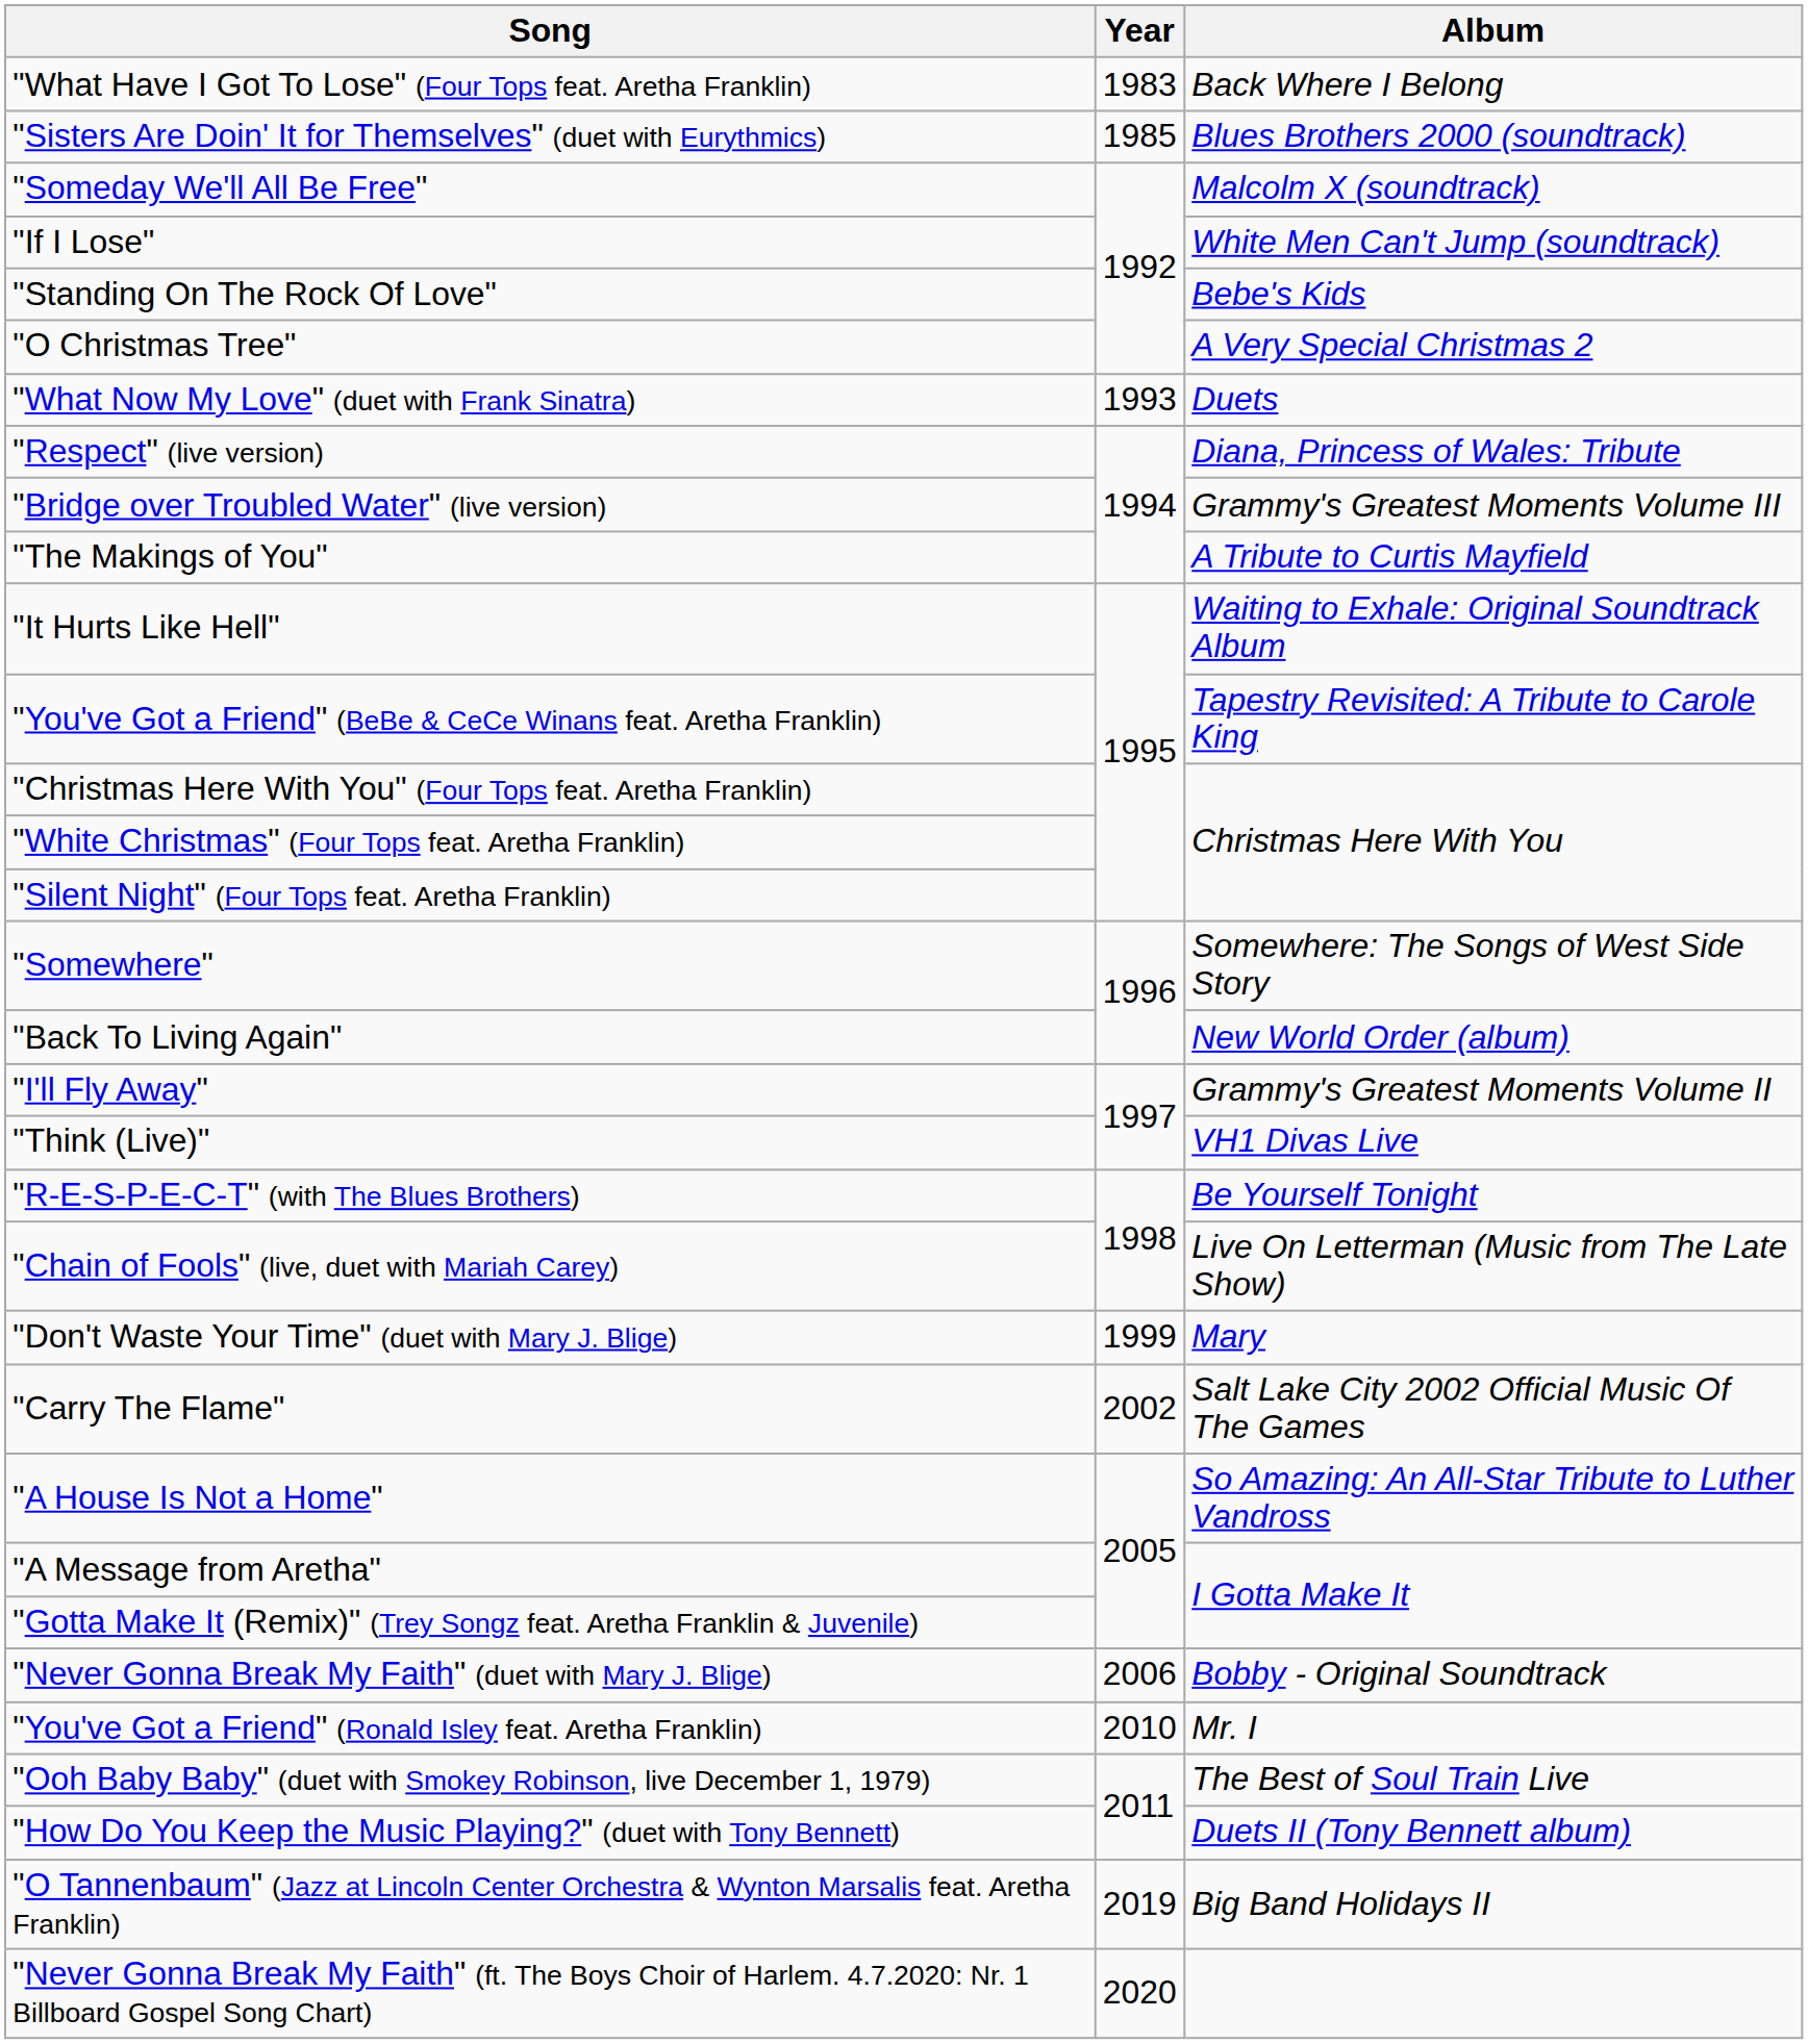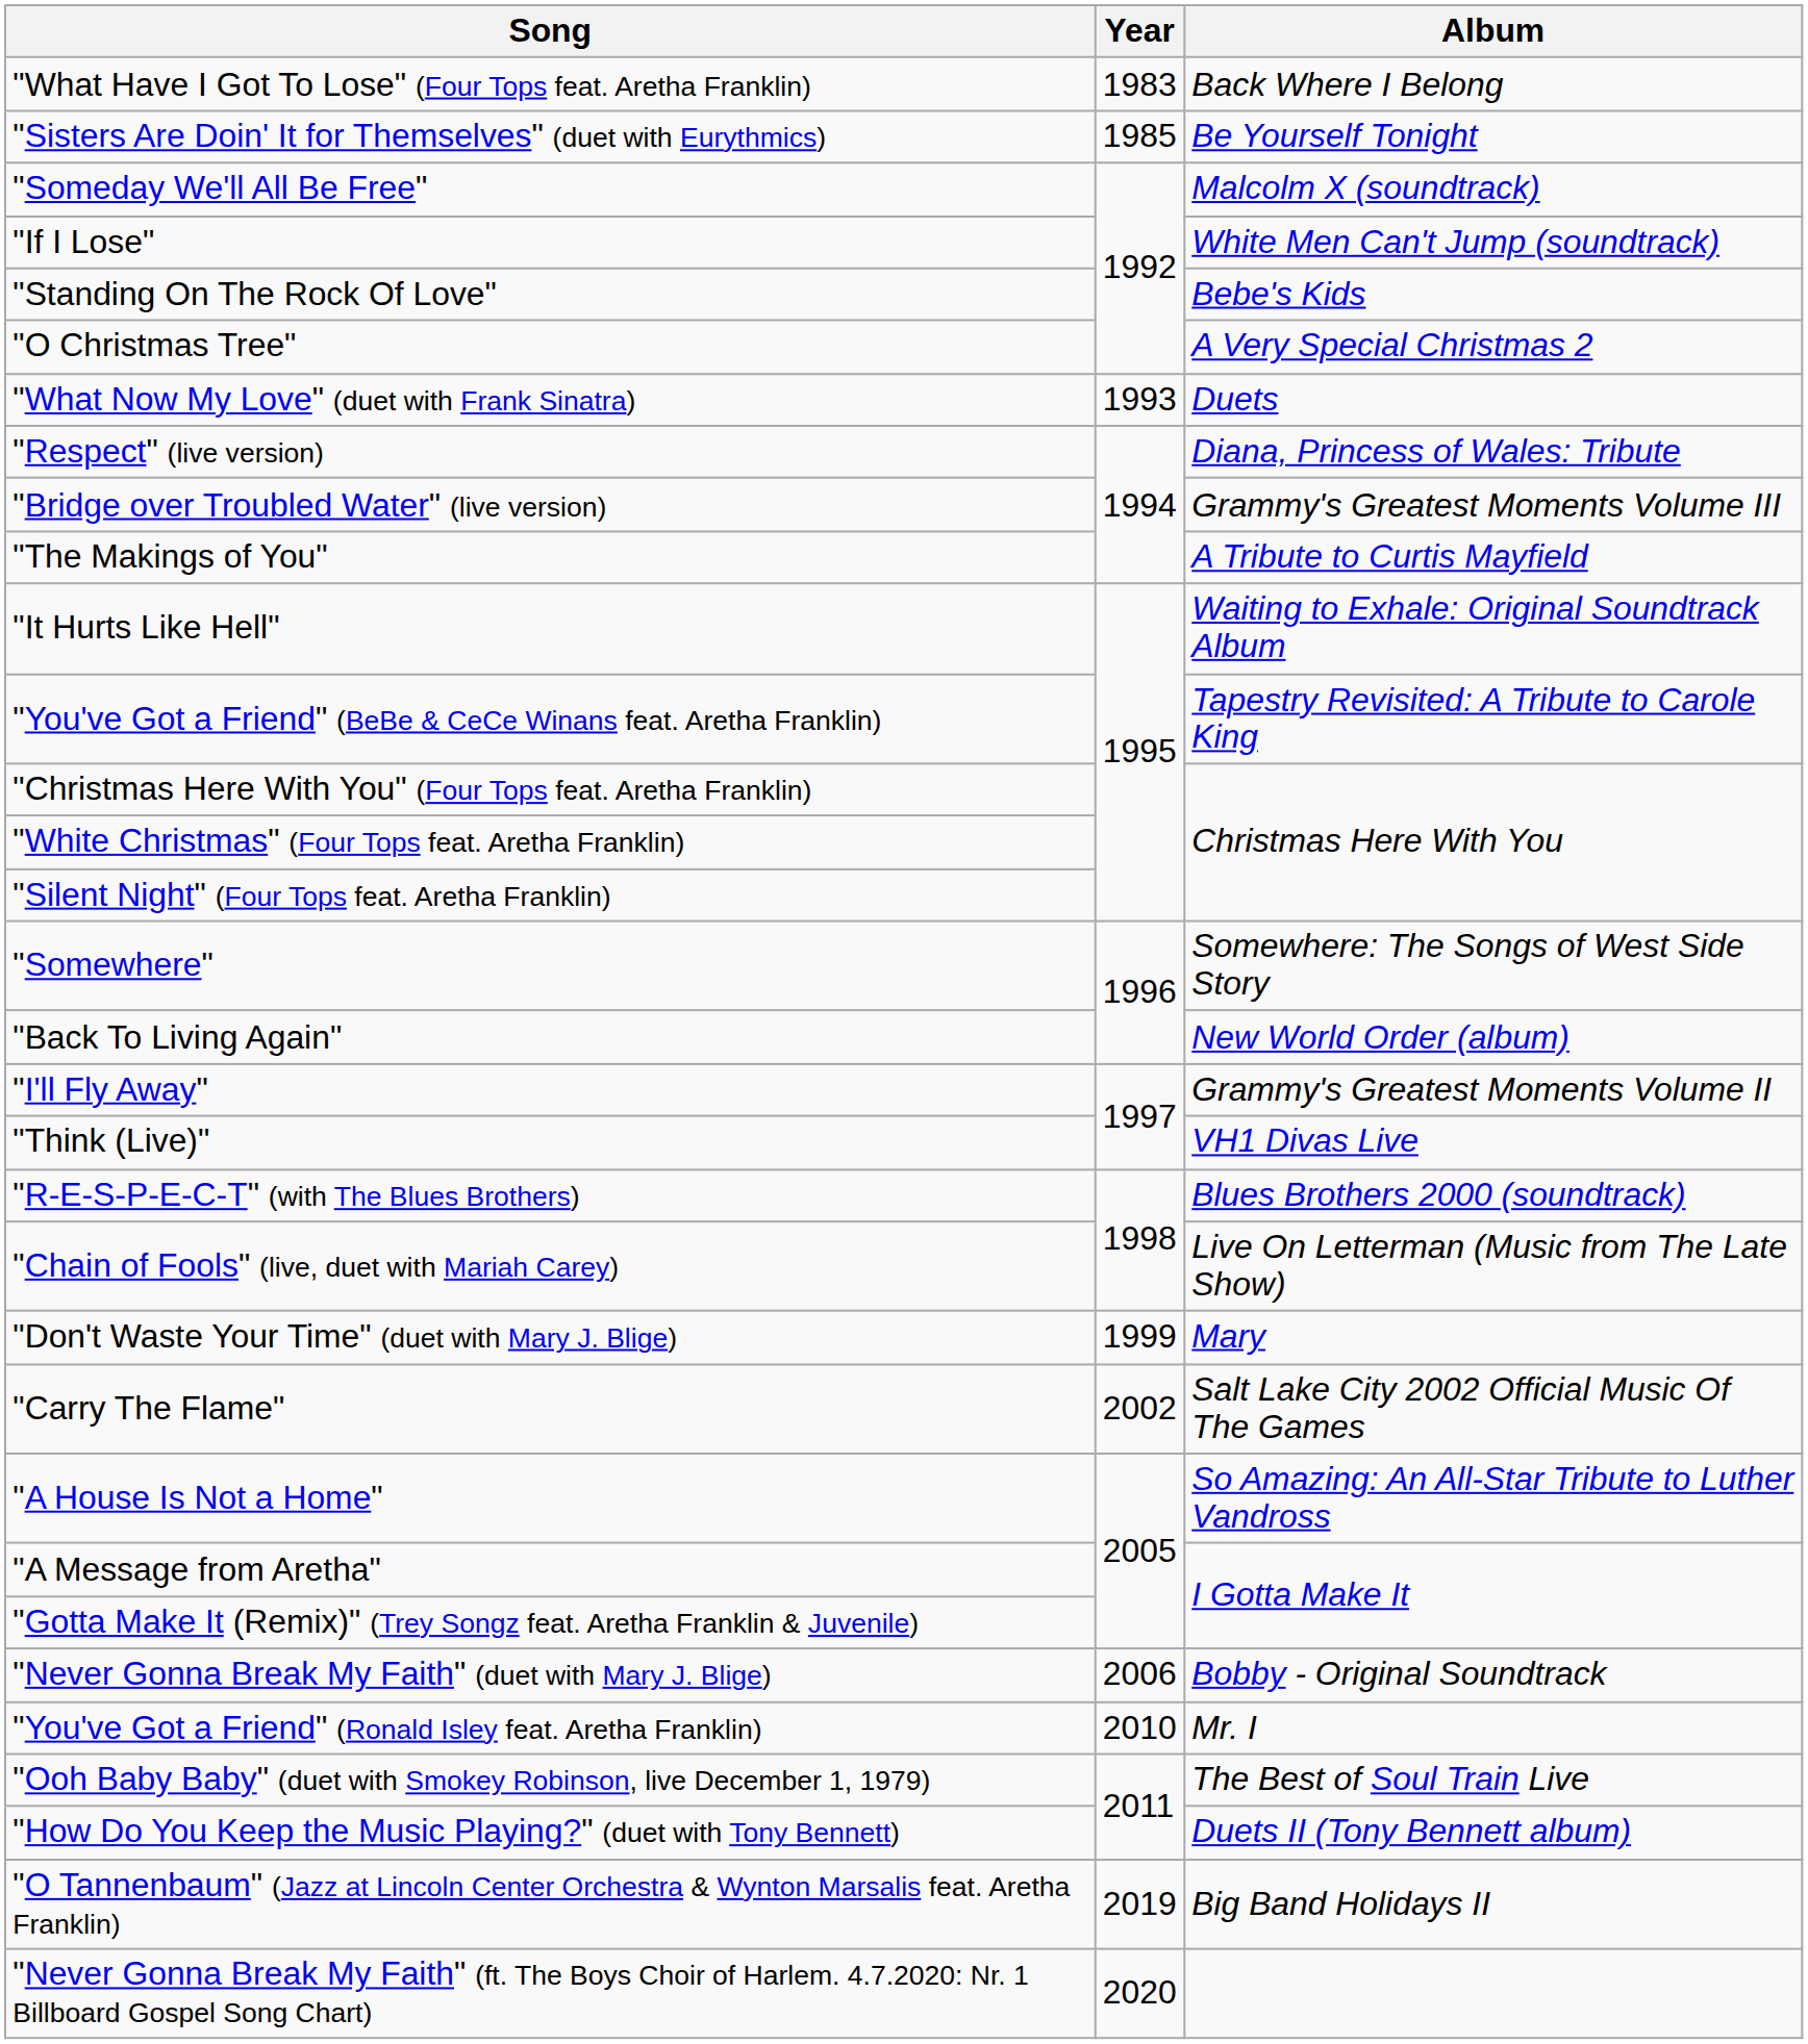 <table class="wikitable">
 <tr>
 <th>Song</th>
 <th>Year</th>
 <th>Album</th>
 </tr>
 <tr>
 <td>"What Have I Got To Lose" <small>(<a href='#'>Four Tops</a> feat. Aretha Franklin)</small></td>
 <td>1983</td>
 <td><em>Back Where I Belong</em></td>
 </tr>
 <tr>
 <td>"<a href='#'>Sisters Are Doin' It for Themselves</a>" <small>(duet with <a href='#'>Eurythmics</a>)</small></td>
 <td>1985</td>
-<td><em><a href='#'>Blues Brothers 2000 (soundtrack)</a></em></td>
+<td><em><a href='#'>Be Yourself Tonight</a></em></td>
 </tr>
 <tr>
 <td>"<a href='#'>Someday We'll All Be Free</a>"</td>
 <td rowspan="4">1992</td>
 <td><em><a href='#'>Malcolm X (soundtrack)</a></em></td>
 </tr>
 <tr>
 <td>"If I Lose"</td>
 <td><em><a href='#'>White Men Can't Jump (soundtrack)</a></em></td>
 </tr>
 <tr>
 <td>"Standing On The Rock Of Love"</td>
 <td><em><a href='#'>Bebe's Kids</a></em></td>
 </tr>
 <tr>
 <td>"O Christmas Tree"</td>
 <td><em><a href='#'>A Very Special Christmas 2</a></em></td>
 </tr>
 <tr>
 <td>"<a href='#'>What Now My Love</a>" <small>(duet with <a href='#'>Frank Sinatra</a>)</small></td>
 <td>1993</td>
 <td><em><a href='#'>Duets</a></em></td>
 </tr>
 <tr>
 <td>"<a href='#'>Respect</a>" <small>(live version)</small></td>
 <td rowspan="3">1994</td>
 <td><em><a href='#'>Diana, Princess of Wales: Tribute</a></em></td>
 </tr>
 <tr>
 <td>"<a href='#'>Bridge over Troubled Water</a>" <small>(live version)</small></td>
 <td><em>Grammy's Greatest Moments Volume III</em></td>
 </tr>
 <tr>
 <td>"The Makings of You"</td>
 <td><em><a href='#'>A Tribute to Curtis Mayfield</a></em></td>
 </tr>
 <tr>
 <td>"It Hurts Like Hell"</td>
 <td rowspan="5">1995</td>
 <td><em><a href='#'>Waiting to Exhale: Original Soundtrack Album</a></em></td>
 </tr>
 <tr>
 <td>"<a href='#'>You've Got a Friend</a>" <small>(<a href='#'>BeBe & CeCe Winans</a> feat. Aretha Franklin)</small></td>
 <td><em><a href='#'>Tapestry Revisited: A Tribute to Carole King</a></em></td>
 </tr>
 <tr>
 <td>"Christmas Here With You" <small>(<a href='#'>Four Tops</a> feat. Aretha Franklin)</small></td>
 <td rowspan="3"><em>Christmas Here With You</em></td>
 </tr>
 <tr>
 <td>"<a href='#'>White Christmas</a>" <small>(<a href='#'>Four Tops</a> feat. Aretha Franklin)</small></td>
 </tr>
 <tr>
 <td>"<a href='#'>Silent Night</a>" <small>(<a href='#'>Four Tops</a> feat. Aretha Franklin)</small></td>
 </tr>
 <tr>
 <td>"<a href='#'>Somewhere</a>"</td>
 <td rowspan="2">1996</td>
 <td><em>Somewhere: The Songs of West Side Story</em></td>
 </tr>
 <tr>
 <td>"Back To Living Again"</td>
 <td><em><a href='#'>New World Order (album)</a></em></td>
 </tr>
 <tr>
 <td>"<a href='#'>I'll Fly Away</a>"</td>
 <td rowspan="2">1997</td>
 <td><em>Grammy's Greatest Moments Volume II</em></td>
 </tr>
 <tr>
 <td>"Think (Live)"</td>
 <td><em><a href='#'>VH1 Divas Live</a></em></td>
 </tr>
 <tr>
 <td>"<a href='#'>R-E-S-P-E-C-T</a>" <small>(with <a href='#'>The Blues Brothers</a>)</small></td>
 <td rowspan="2">1998</td>
-<td><em><a href='#'>Be Yourself Tonight</a></em></td>
+<td><em><a href='#'>Blues Brothers 2000 (soundtrack)</a></em></td>
 </tr>
 <tr>
 <td>"<a href='#'>Chain of Fools</a>" <small>(live, duet with <a href='#'>Mariah Carey</a>)</small></td>
 <td><em>Live On Letterman (Music from The Late Show)</em></td>
 </tr>
 <tr>
 <td>"Don't Waste Your Time" <small>(duet with <a href='#'>Mary J. Blige</a>)</small></td>
 <td>1999</td>
 <td><em><a href='#'>Mary</a></em></td>
 </tr>
 <tr>
 <td>"Carry The Flame"</td>
 <td>2002</td>
 <td><em>Salt Lake City 2002 Official Music Of The Games</em></td>
 </tr>
 <tr>
 <td>"<a href='#'>A House Is Not a Home</a>"</td>
 <td rowspan="3">2005</td>
 <td><em><a href='#'>So Amazing: An All-Star Tribute to Luther Vandross</a></em></td>
 </tr>
 <tr>
 <td>"A Message from Aretha"</td>
 <td rowspan="2"><em><a href='#'>I Gotta Make It</a></em></td>
 </tr>
 <tr>
 <td>"<a href='#'>Gotta Make It</a> (Remix)" <small>(<a href='#'>Trey Songz</a> feat. Aretha Franklin & <a href='#'>Juvenile</a>)</small></td>
 </tr>
 <tr>
 <td>"<a href='#'>Never Gonna Break My Faith</a>" <small>(duet with <a href='#'>Mary J. Blige</a>)</small></td>
 <td>2006</td>
 <td><em><a href='#'>Bobby</a> - Original Soundtrack</em></td>
 </tr>
 <tr>
 <td>"<a href='#'>You've Got a Friend</a>" <small>(<a href='#'>Ronald Isley</a> feat. Aretha Franklin)</small></td>
 <td>2010</td>
 <td><em>Mr. I</em></td>
 </tr>
 <tr>
 <td>"<a href='#'>Ooh Baby Baby</a>" <small>(duet with <a href='#'>Smokey Robinson</a>, live December 1, 1979)</small></td>
 <td rowspan="2">2011</td>
 <td><em>The Best of <a href='#'>Soul Train</a> Live</em></td>
 </tr>
 <tr>
 <td>"<a href='#'>How Do You Keep the Music Playing?</a>" <small>(duet with <a href='#'>Tony Bennett</a>)</small></td>
 <td><em><a href='#'>Duets II (Tony Bennett album)</a></em></td>
 </tr>
 <tr>
 <td>"<a href='#'>O Tannenbaum</a>" <small>(<a href='#'>Jazz at Lincoln Center Orchestra</a> & <a href='#'>Wynton Marsalis</a> feat. Aretha Franklin)</small></td>
 <td>2019</td>
 <td><em>Big Band Holidays II</em></td>
 </tr>
 <tr>
 <td>"<a href='#'>Never Gonna Break My Faith</a>" <small>(ft. The Boys Choir of Harlem. 4.7.2020: Nr. 1 Billboard Gospel Song Chart)</small></td>
 <td>2020</td>
 <td></td>
 </tr>
 </table>
